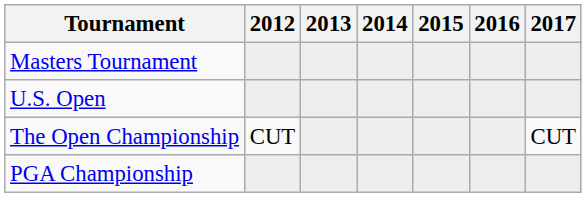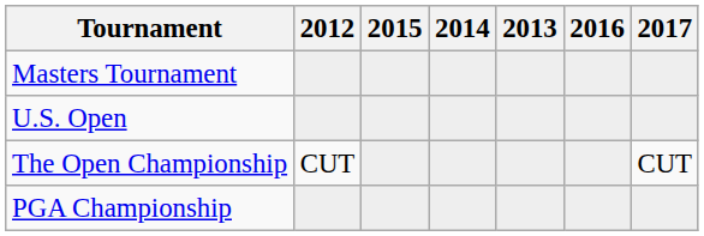 <table class="wikitable" style="font-size:95%;text-align:center;">
 <tr>
 <th>Tournament</th>
 <th>2012</th>
+<th>2015</th>
+<th>2014</th>
 <th>2013</th>
-<th>2014</th>
-<th>2015</th>
 <th>2016</th>
 <th>2017</th>
 </tr>
 <tr>
 <td align=left><a href='#'>Masters Tournament</a></td>
 <td style="background:#eeeeee;"></td>
 <td style="background:#eeeeee;"></td>
 <td style="background:#eeeeee;"></td>
 <td style="background:#eeeeee;"></td>
 <td style="background:#eeeeee;"></td>
 <td style="background:#eeeeee;"></td>
 </tr>
 <tr>
 <td align=left><a href='#'>U.S. Open</a></td>
 <td style="background:#eeeeee;"></td>
 <td style="background:#eeeeee;"></td>
 <td style="background:#eeeeee;"></td>
 <td style="background:#eeeeee;"></td>
 <td style="background:#eeeeee;"></td>
 <td style="background:#eeeeee;"></td>
 </tr>
 <tr>
 <td align=left><a href='#'>The Open Championship</a></td>
 <td>CUT</td>
 <td style="background:#eeeeee;"></td>
 <td style="background:#eeeeee;"></td>
 <td style="background:#eeeeee;"></td>
 <td style="background:#eeeeee;"></td>
 <td>CUT</td>
 </tr>
 <tr>
 <td align=left><a href='#'>PGA Championship</a></td>
 <td style="background:#eeeeee;"></td>
 <td style="background:#eeeeee;"></td>
 <td style="background:#eeeeee;"></td>
 <td style="background:#eeeeee;"></td>
 <td style="background:#eeeeee;"></td>
 <td style="background:#eeeeee;"></td>
 </tr>
 </table>
